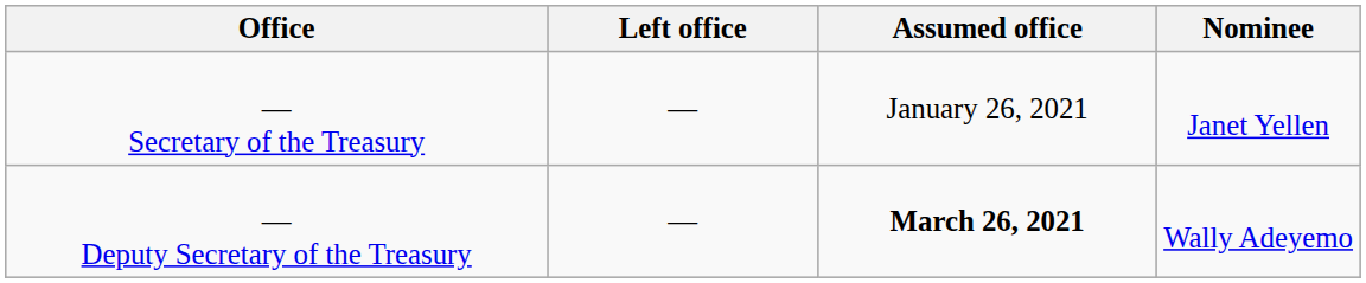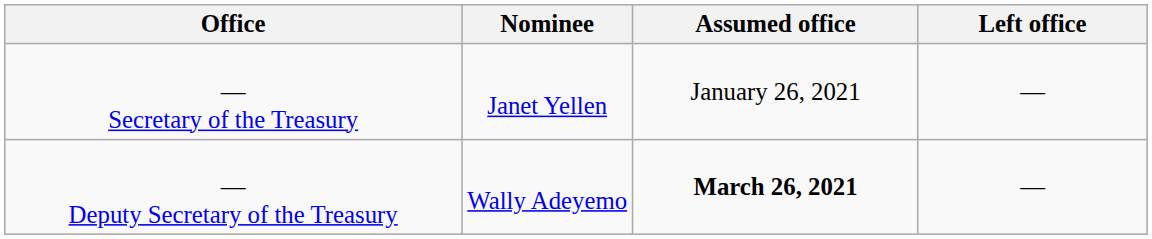 <table class="wikitable sortable" style="text-align:center">
 <tr>
 <th style="width:40%;">Office</th>
+<th style="width:15%;">Nominee</th>
+<th style="width:25%;" data-sort-type="date">Assumed office</th>
 <th style="width:20%;" data-sort-type="date">Left office</th>
-<th style="width:25%;" data-sort-type="date">Assumed office</th>
-<th style="width:15%;">Nominee</th>
 </tr>
 <tr>
 <td><br>—<br><a href='#'>Secretary of the Treasury</a></td>
+<td><br><a href='#'>Janet Yellen</a></td>
+<td>January 26, 2021<br></td>
 <td>—</td>
-<td>January 26, 2021<br></td>
-<td><br><a href='#'>Janet Yellen</a></td>
 </tr>
 <tr>
 <td><br>—<br><a href='#'>Deputy Secretary of the Treasury</a></td>
+<td><br><a href='#'>Wally Adeyemo</a></td>
+<td><strong>March 26, 2021<br></strong></td>
 <td>—</td>
-<td><strong>March 26, 2021<br></strong></td>
-<td><br><a href='#'>Wally Adeyemo</a></td>
 </tr>
 </table>
